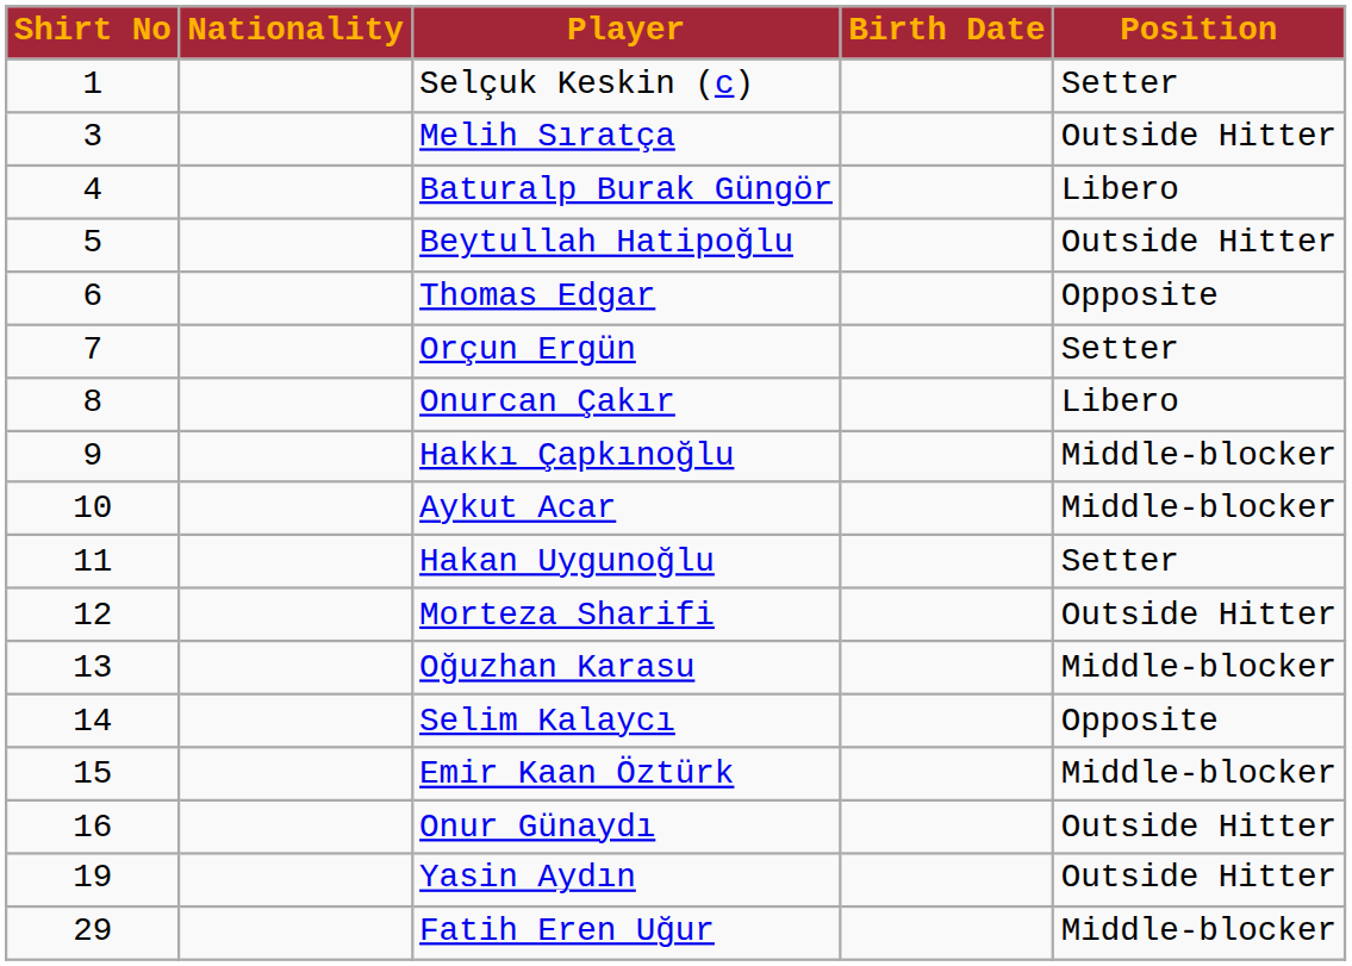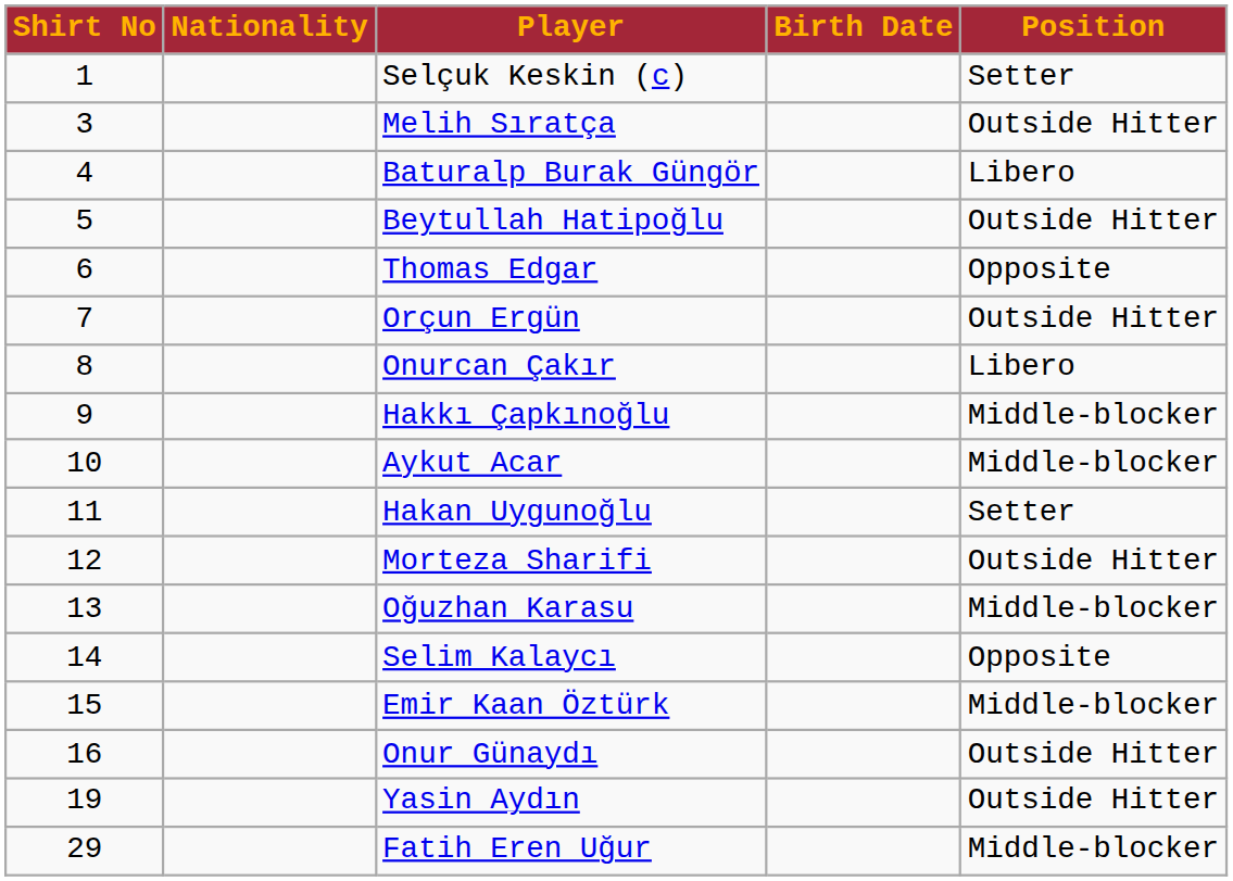 <table class=wikitable style="font-size:95%;">
 <tr>
 <th style="color:#FFB300; background:#A32638;">Shirt No</th>
 <th style="color:#FFB300; background:#A32638;">Nationality</th>
 <th style="color:#FFB300; background:#A32638;">Player</th>
 <th style="color:#FFB300; background:#A32638;">Birth Date</th>
 <th style="color:#FFB300; background:#A32638;">Position</th>
 </tr>
 <tr>
 <td align=center>1</td>
 <td></td>
 <td>Selçuk Keskin (<a href='#'>c</a>)</td>
 <td></td>
 <td>Setter</td>
 </tr>
 <tr>
 <td align=center>3</td>
 <td></td>
 <td><a href='#'>Melih Sıratça</a></td>
 <td></td>
 <td>Outside Hitter</td>
 </tr>
 <tr>
 <td align=center>4</td>
 <td></td>
 <td><a href='#'>Baturalp Burak Güngör</a></td>
 <td></td>
 <td>Libero</td>
 </tr>
 <tr>
 <td align=center>5</td>
 <td></td>
 <td><a href='#'>Beytullah Hatipoğlu</a></td>
 <td></td>
 <td>Outside Hitter</td>
 </tr>
 <tr>
 <td align=center>6</td>
 <td></td>
 <td><a href='#'>Thomas Edgar</a></td>
 <td></td>
 <td>Opposite</td>
 </tr>
 <tr>
 <td align=center>7</td>
 <td></td>
 <td><a href='#'>Orçun Ergün</a></td>
 <td></td>
-<td>Setter</td>
+<td>Outside Hitter</td>
 </tr>
 <tr>
 <td align=center>8</td>
 <td></td>
 <td><a href='#'>Onurcan Çakır</a></td>
 <td></td>
 <td>Libero</td>
 </tr>
 <tr>
 <td align=center>9</td>
 <td></td>
 <td><a href='#'>Hakkı Çapkınoğlu</a></td>
 <td></td>
 <td>Middle-blocker</td>
 </tr>
 <tr>
 <td align=center>10</td>
 <td></td>
 <td><a href='#'>Aykut Acar</a></td>
 <td></td>
 <td>Middle-blocker</td>
 </tr>
 <tr>
 <td align=center>11</td>
 <td></td>
 <td><a href='#'>Hakan Uygunoğlu</a></td>
 <td></td>
 <td>Setter</td>
 </tr>
 <tr>
 <td align=center>12</td>
 <td></td>
 <td><a href='#'>Morteza Sharifi</a></td>
 <td></td>
 <td>Outside Hitter</td>
 </tr>
 <tr>
 <td align=center>13</td>
 <td></td>
 <td><a href='#'>Oğuzhan Karasu</a></td>
 <td></td>
 <td>Middle-blocker</td>
 </tr>
 <tr>
 <td align=center>14</td>
 <td></td>
 <td><a href='#'>Selim Kalaycı</a></td>
 <td></td>
 <td>Opposite</td>
 </tr>
 <tr>
 <td align=center>15</td>
 <td></td>
 <td><a href='#'>Emir Kaan Öztürk</a></td>
 <td></td>
 <td>Middle-blocker</td>
 </tr>
 <tr>
 <td align=center>16</td>
 <td></td>
 <td><a href='#'>Onur Günaydı</a></td>
 <td></td>
 <td>Outside Hitter</td>
 </tr>
 <tr>
 <td align=center>19</td>
 <td></td>
 <td><a href='#'>Yasin Aydın</a></td>
 <td></td>
 <td>Outside Hitter</td>
 </tr>
 <tr>
 <td align=center>29</td>
 <td></td>
 <td><a href='#'>Fatih Eren Uğur</a></td>
 <td></td>
 <td>Middle-blocker</td>
 </tr>
 </table>
